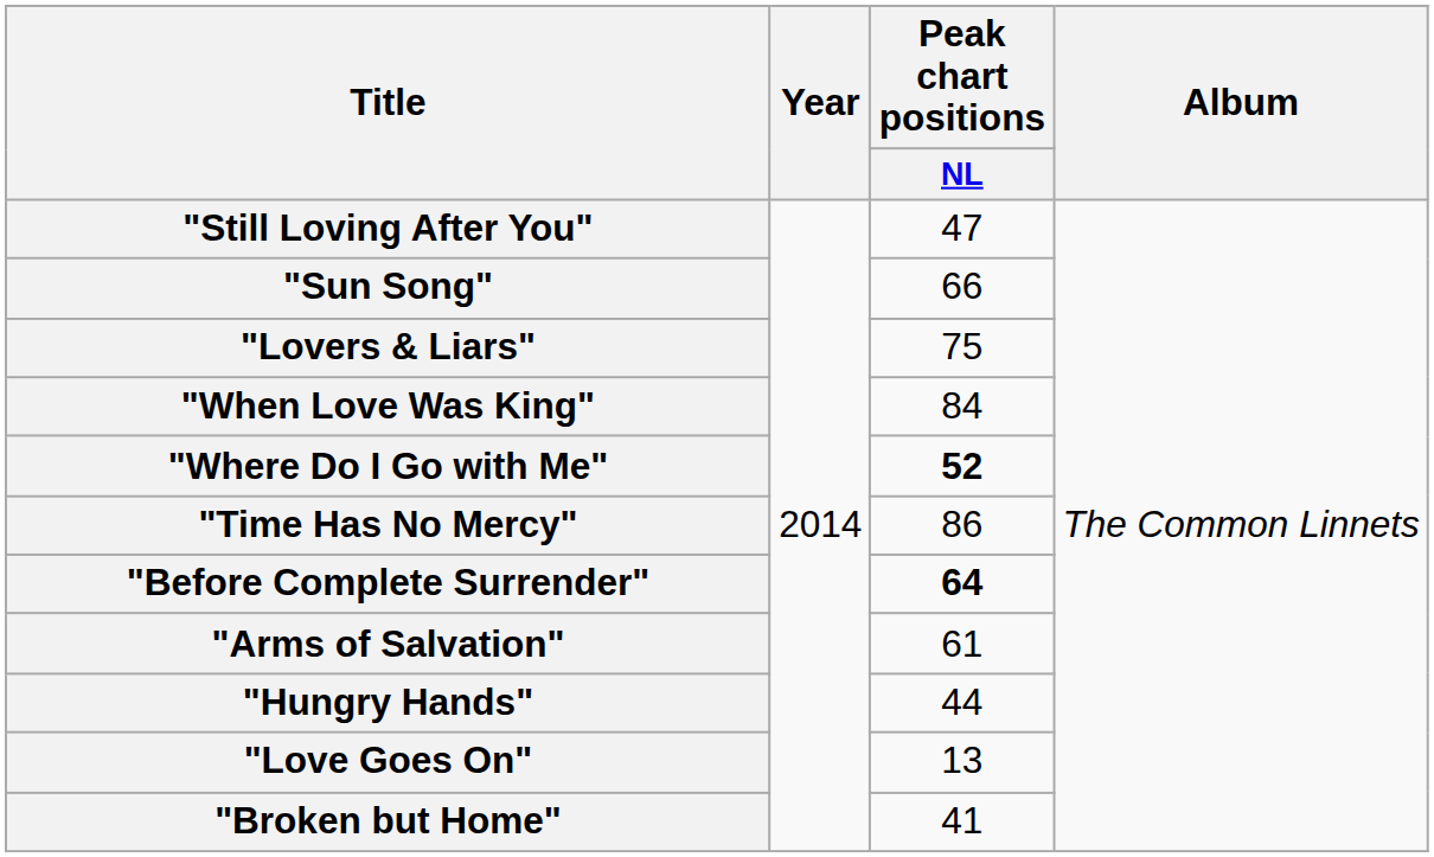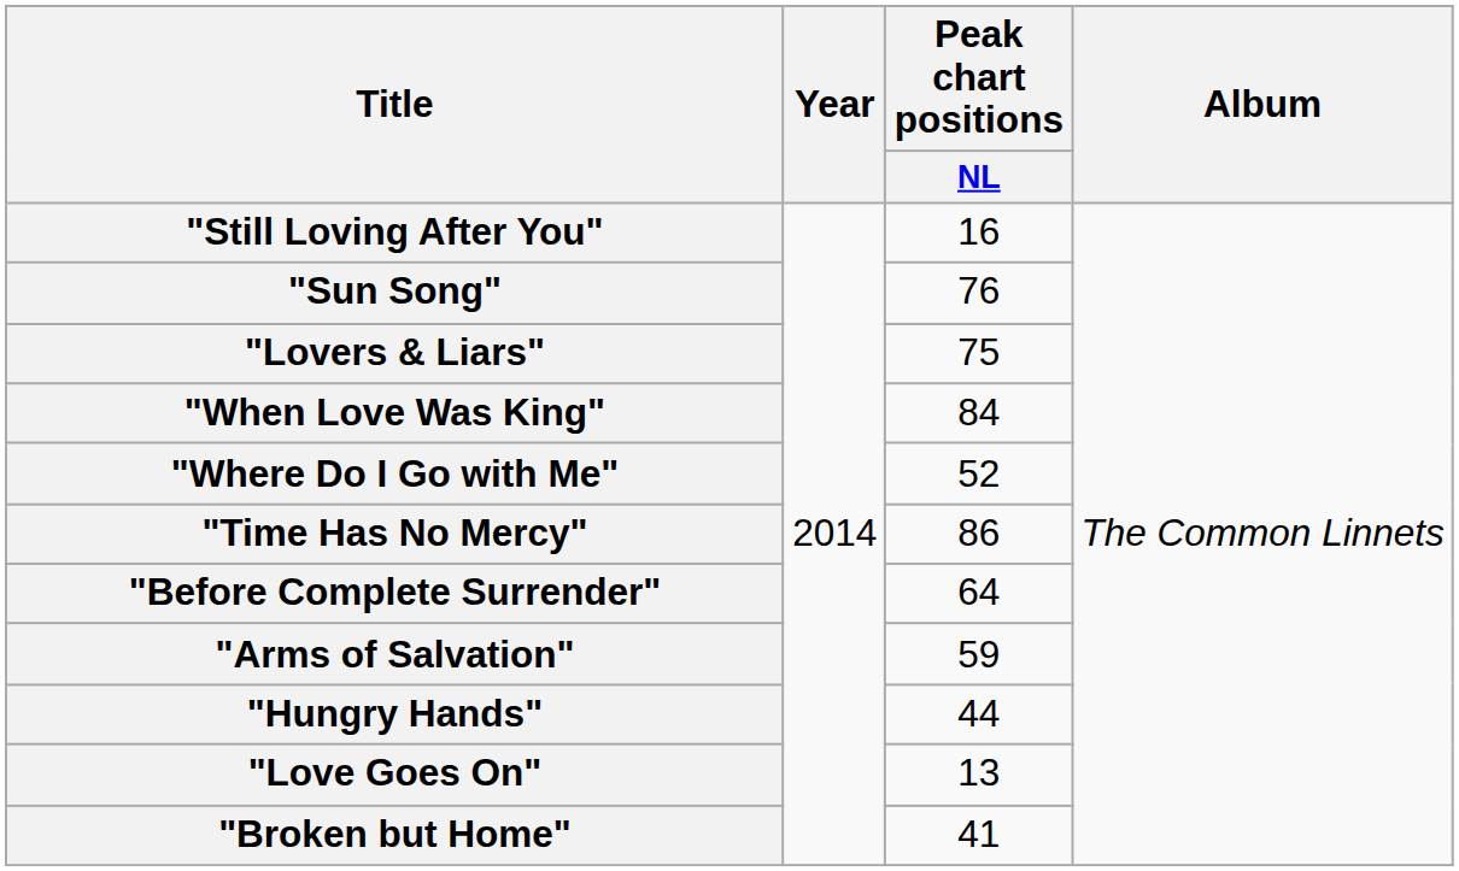 <table class="wikitable plainrowheaders" style="text-align:center;">
 <tr>
 <th scope="col" rowspan="2" style="width:20em;">Title</th>
 <th scope="col" rowspan="2" style="width:1em;">Year</th>
 <th scope="col" colspan="1">Peak chart positions</th>
 <th scope="col" rowspan="2">Album</th>
 </tr>
 <tr>
 <th scope="col" style="width:3em;font-size:85%;"><a href='#'>NL</a><br></th>
 </tr>
 <tr>
 <th scope="row">"Still Loving After You"</th>
 <td rowspan="11">2014</td>
-<td>47</td>
+<td>16</td>
 <td rowspan="11"><em>The Common Linnets</em></td>
 </tr>
 <tr>
 <th scope="row">"Sun Song"</th>
-<td>66</td>
+<td>76</td>
 </tr>
 <tr>
 <th scope="row">"Lovers & Liars"</th>
 <td>75</td>
 </tr>
 <tr>
 <th scope="row">"When Love Was King"</th>
 <td>84</td>
 </tr>
 <tr>
 <th scope="row">"Where Do I Go with Me"</th>
-<td><strong>52</strong></td>
+<td>52</td>
 </tr>
 <tr>
 <th scope="row">"Time Has No Mercy"</th>
 <td>86</td>
 </tr>
 <tr>
 <th scope="row">"Before Complete Surrender"</th>
-<td><strong>64</strong></td>
+<td>64</td>
 </tr>
 <tr>
 <th scope="row">"Arms of Salvation"</th>
-<td>61</td>
+<td>59</td>
 </tr>
 <tr>
 <th scope="row">"Hungry Hands"</th>
 <td>44</td>
 </tr>
 <tr>
 <th scope="row">"Love Goes On"</th>
 <td>13</td>
 </tr>
 <tr>
 <th scope="row">"Broken but Home"</th>
 <td>41</td>
 </tr>
 </table>
